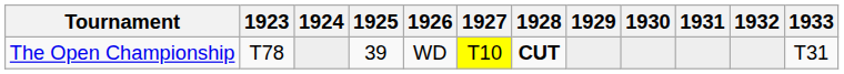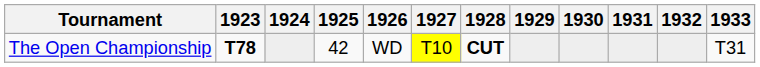 <table class="wikitable" style="font-size:95%;text-align:center;">
 <tr>
 <th>Tournament</th>
 <th>1923</th>
 <th>1924</th>
 <th>1925</th>
 <th>1926</th>
 <th>1927</th>
 <th>1928</th>
 <th>1929</th>
 <th>1930</th>
 <th>1931</th>
 <th>1932</th>
 <th>1933</th>
 </tr>
 <tr>
 <td align=left><a href='#'>The Open Championship</a></td>
-<td>T78</td>
+<td><strong>T78</strong></td>
 <td style="background:#eeeeee;"></td>
-<td>39</td>
+<td>42</td>
 <td>WD</td>
 <td style="background:yellow;">T10</td>
 <td><strong>CUT</strong></td>
 <td style="background:#eeeeee;"></td>
 <td style="background:#eeeeee;"></td>
 <td style="background:#eeeeee;"></td>
 <td style="background:#eeeeee;"></td>
 <td>T31</td>
 </tr>
 </table>
